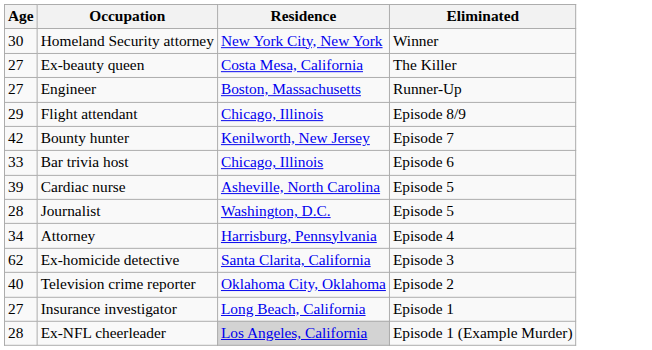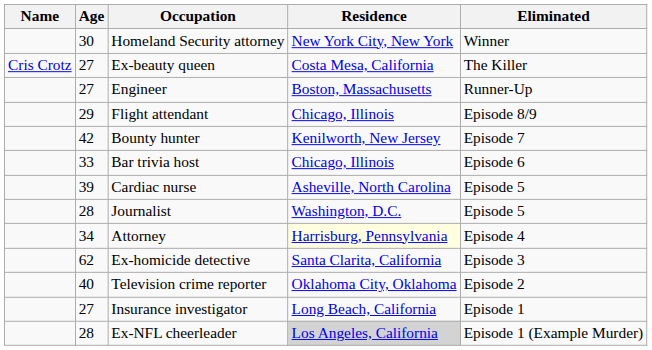 <table class="wikitable sortable">
 <tr>
+<th>Name</th>
 <th>Age</th>
 <th>Occupation</th>
 <th>Residence</th>
 <th>Eliminated</th>
 </tr>
 <tr>
+<td></td>
 <td>30</td>
 <td>Homeland Security attorney</td>
 <td><a href='#'>New York City, New York</a></td>
 <td>Winner</td>
 </tr>
 <tr>
+<td><a href='#'>Cris Crotz</a></td>
 <td>27</td>
 <td>Ex-beauty queen</td>
 <td><a href='#'>Costa Mesa, California</a></td>
 <td>The Killer</td>
 </tr>
 <tr>
+<td></td>
 <td>27</td>
 <td>Engineer</td>
 <td><a href='#'>Boston, Massachusetts</a></td>
 <td>Runner-Up</td>
 </tr>
 <tr>
+<td></td>
 <td>29</td>
 <td>Flight attendant</td>
 <td><a href='#'>Chicago, Illinois</a></td>
 <td>Episode 8/9</td>
 </tr>
 <tr>
+<td></td>
 <td>42</td>
 <td>Bounty hunter</td>
 <td><a href='#'>Kenilworth, New Jersey</a></td>
 <td>Episode 7</td>
 </tr>
 <tr>
+<td></td>
 <td>33</td>
 <td>Bar trivia host</td>
 <td><a href='#'>Chicago, Illinois</a></td>
 <td>Episode 6</td>
 </tr>
 <tr>
+<td></td>
 <td>39</td>
 <td>Cardiac nurse</td>
 <td><a href='#'>Asheville, North Carolina</a></td>
 <td>Episode 5</td>
 </tr>
 <tr>
+<td></td>
 <td>28</td>
 <td>Journalist</td>
 <td><a href='#'>Washington, D.C.</a></td>
 <td>Episode 5</td>
 </tr>
 <tr>
+<td></td>
 <td>34</td>
 <td>Attorney</td>
-<td><a href='#'>Harrisburg, Pennsylvania</a></td>
+<td style="background: lightyellow;"><a href='#'>Harrisburg, Pennsylvania</a></td>
 <td>Episode 4</td>
 </tr>
 <tr>
+<td></td>
 <td>62</td>
 <td>Ex-homicide detective</td>
 <td><a href='#'>Santa Clarita, California</a></td>
 <td>Episode 3</td>
 </tr>
 <tr>
+<td></td>
 <td>40</td>
 <td>Television crime reporter</td>
 <td><a href='#'>Oklahoma City, Oklahoma</a></td>
 <td>Episode 2</td>
 </tr>
 <tr>
+<td></td>
 <td>27</td>
 <td>Insurance investigator</td>
 <td><a href='#'>Long Beach, California</a></td>
 <td>Episode 1</td>
 </tr>
 <tr>
+<td></td>
 <td>28</td>
 <td>Ex-NFL cheerleader</td>
 <td style="background: lightgrey;"><a href='#'>Los Angeles, California</a></td>
 <td>Episode 1 (Example Murder)</td>
 </tr>
 </table>
